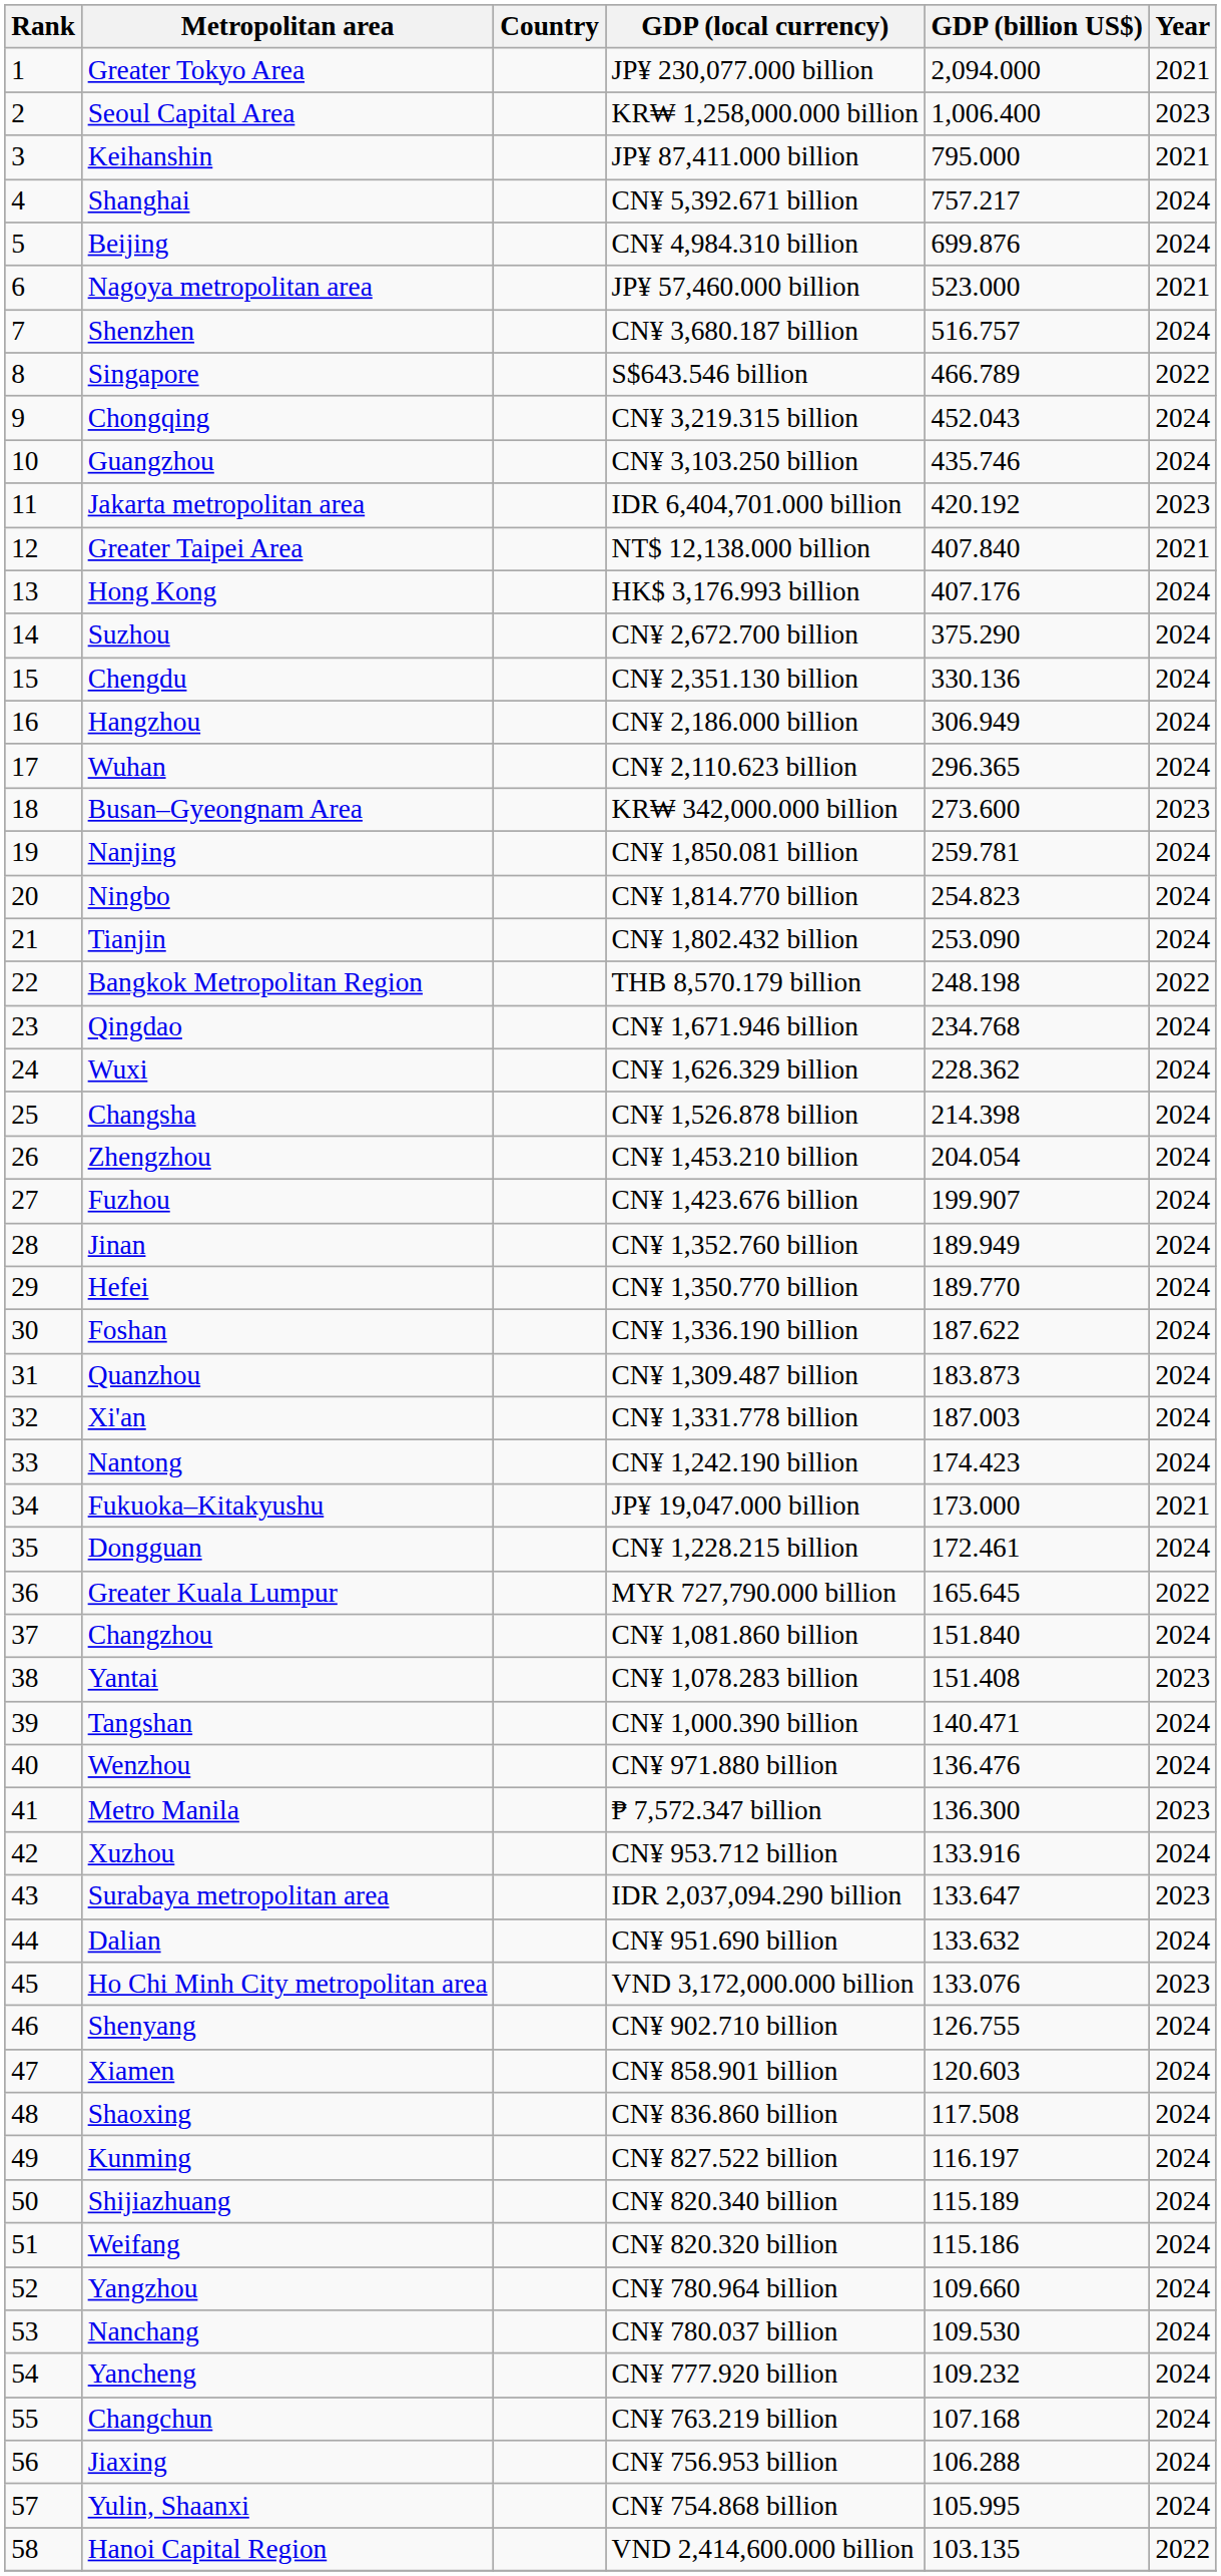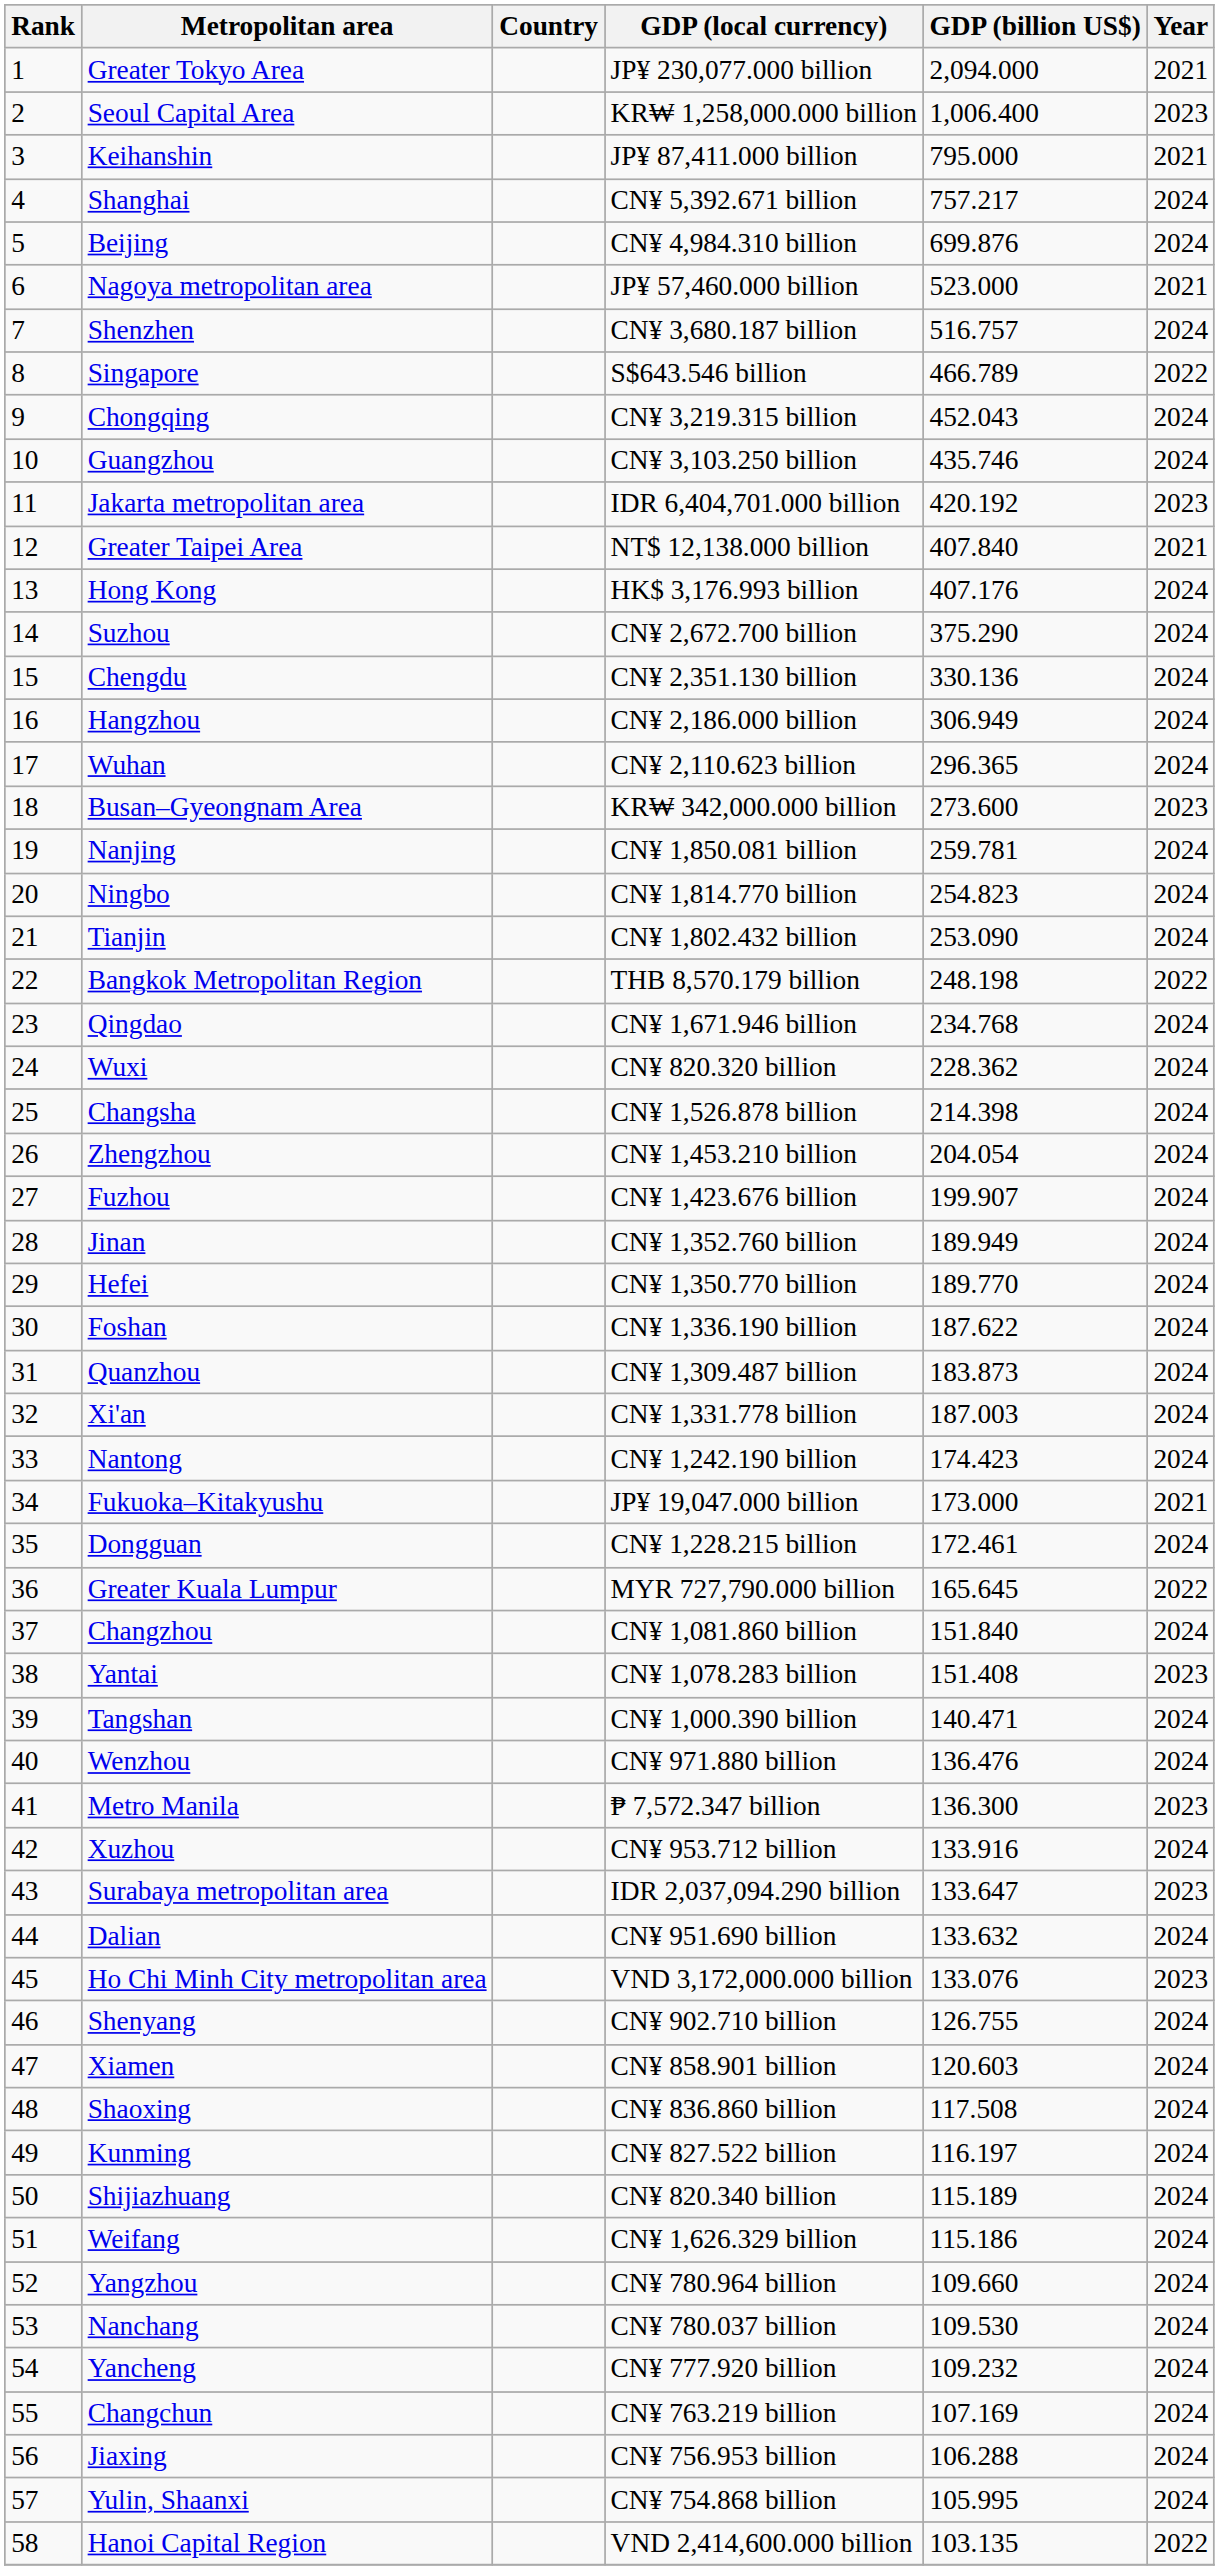 <table class="sortable wikitable">
 <tr>
 <th>Rank</th>
 <th>Metropolitan area</th>
 <th>Country</th>
 <th>GDP (local currency)</th>
 <th>GDP (billion US$)</th>
 <th>Year</th>
 </tr>
 <tr>
 <td>1</td>
 <td><a href='#'>Greater Tokyo Area</a></td>
 <td></td>
 <td>JP¥ 230,077.000 billion</td>
 <td>2,094.000</td>
 <td>2021</td>
 </tr>
 <tr>
 <td>2</td>
 <td><a href='#'>Seoul Capital Area</a></td>
 <td></td>
 <td>KR₩ 1,258,000.000 billion</td>
 <td>1,006.400</td>
 <td>2023 </td>
 </tr>
 <tr>
 <td>3</td>
 <td><a href='#'>Keihanshin</a></td>
 <td></td>
 <td>JP¥ 87,411.000 billion</td>
 <td>795.000</td>
 <td>2021</td>
 </tr>
 <tr>
 <td>4</td>
 <td><a href='#'>Shanghai</a></td>
 <td></td>
 <td>CN¥ 5,392.671 billion</td>
 <td>757.217</td>
 <td>2024</td>
 </tr>
 <tr>
 <td>5</td>
 <td><a href='#'>Beijing</a></td>
 <td></td>
 <td>CN¥ 4,984.310 billion</td>
 <td>699.876</td>
 <td>2024</td>
 </tr>
 <tr>
 <td>6</td>
 <td><a href='#'>Nagoya metropolitan area</a></td>
 <td></td>
 <td>JP¥ 57,460.000 billion</td>
 <td>523.000</td>
 <td>2021</td>
 </tr>
 <tr>
 <td>7</td>
 <td><a href='#'>Shenzhen</a></td>
 <td></td>
 <td>CN¥ 3,680.187 billion</td>
 <td>516.757</td>
 <td>2024</td>
 </tr>
 <tr>
 <td>8</td>
 <td><a href='#'>Singapore</a></td>
 <td></td>
 <td>S$643.546 billion</td>
 <td>466.789</td>
 <td>2022</td>
 </tr>
 <tr>
 <td>9</td>
 <td><a href='#'>Chongqing</a></td>
 <td></td>
 <td>CN¥ 3,219.315 billion</td>
 <td>452.043</td>
 <td>2024</td>
 </tr>
 <tr>
 <td>10</td>
 <td><a href='#'>Guangzhou</a></td>
 <td></td>
 <td>CN¥ 3,103.250 billion</td>
 <td>435.746</td>
 <td>2024</td>
 </tr>
 <tr>
 <td>11</td>
 <td><a href='#'>Jakarta metropolitan area</a></td>
 <td></td>
 <td>IDR 6,404,701.000 billion</td>
 <td>420.192</td>
 <td>2023</td>
 </tr>
 <tr>
 <td>12</td>
 <td><a href='#'>Greater Taipei Area</a></td>
 <td></td>
 <td>NT$ 12,138.000 billion</td>
 <td>407.840</td>
 <td>2021</td>
 </tr>
 <tr>
 <td>13</td>
 <td><a href='#'>Hong Kong</a></td>
 <td></td>
 <td>HK$ 3,176.993 billion</td>
 <td>407.176</td>
 <td>2024 </td>
 </tr>
 <tr>
 <td>14</td>
 <td><a href='#'>Suzhou</a></td>
 <td></td>
 <td>CN¥ 2,672.700 billion</td>
 <td>375.290</td>
 <td>2024</td>
 </tr>
 <tr>
 <td>15</td>
 <td><a href='#'>Chengdu</a></td>
 <td></td>
 <td>CN¥ 2,351.130 billion</td>
 <td>330.136</td>
 <td>2024</td>
 </tr>
 <tr>
 <td>16</td>
 <td><a href='#'>Hangzhou</a></td>
 <td></td>
 <td>CN¥ 2,186.000 billion</td>
 <td>306.949</td>
 <td>2024</td>
 </tr>
 <tr>
 <td>17</td>
 <td><a href='#'>Wuhan</a></td>
 <td></td>
 <td>CN¥ 2,110.623 billion</td>
 <td>296.365</td>
 <td>2024</td>
 </tr>
 <tr>
 <td>18</td>
 <td><a href='#'>Busan–Gyeongnam Area</a></td>
 <td></td>
 <td>KR₩ 342,000.000 billion</td>
 <td>273.600</td>
 <td>2023</td>
 </tr>
 <tr>
 <td>19</td>
 <td><a href='#'>Nanjing</a></td>
 <td></td>
 <td>CN¥ 1,850.081 billion</td>
 <td>259.781</td>
 <td>2024</td>
 </tr>
 <tr>
 <td>20</td>
 <td><a href='#'>Ningbo</a></td>
 <td></td>
 <td>CN¥ 1,814.770 billion</td>
 <td>254.823</td>
 <td>2024</td>
 </tr>
 <tr>
 <td>21</td>
 <td><a href='#'>Tianjin</a></td>
 <td></td>
 <td>CN¥ 1,802.432 billion</td>
 <td>253.090</td>
 <td>2024</td>
 </tr>
 <tr>
 <td>22</td>
 <td><a href='#'>Bangkok Metropolitan Region</a></td>
 <td></td>
 <td>THB 8,570.179 billion</td>
 <td>248.198</td>
 <td>2022</td>
 </tr>
 <tr>
 <td>23</td>
 <td><a href='#'>Qingdao</a></td>
 <td></td>
 <td>CN¥ 1,671.946 billion</td>
 <td>234.768</td>
 <td>2024</td>
 </tr>
 <tr>
 <td>24</td>
 <td><a href='#'>Wuxi</a></td>
 <td></td>
-<td>CN¥ 1,626.329 billion</td>
+<td>CN¥ 820.320 billion</td>
 <td>228.362</td>
 <td>2024</td>
 </tr>
 <tr>
 <td>25</td>
 <td><a href='#'>Changsha</a></td>
 <td></td>
 <td>CN¥ 1,526.878 billion</td>
 <td>214.398</td>
 <td>2024</td>
 </tr>
 <tr>
 <td>26</td>
 <td><a href='#'>Zhengzhou</a></td>
 <td></td>
 <td>CN¥ 1,453.210 billion</td>
 <td>204.054</td>
 <td>2024</td>
 </tr>
 <tr>
 <td>27</td>
 <td><a href='#'>Fuzhou</a></td>
 <td></td>
 <td>CN¥ 1,423.676 billion</td>
 <td>199.907</td>
 <td>2024</td>
 </tr>
 <tr>
 <td>28</td>
 <td><a href='#'>Jinan</a></td>
 <td></td>
 <td>CN¥ 1,352.760 billion</td>
 <td>189.949</td>
 <td>2024</td>
 </tr>
 <tr>
 <td>29</td>
 <td><a href='#'>Hefei</a></td>
 <td></td>
 <td>CN¥ 1,350.770 billion</td>
 <td>189.770</td>
 <td>2024</td>
 </tr>
 <tr>
 <td>30</td>
 <td><a href='#'>Foshan</a></td>
 <td></td>
 <td>CN¥ 1,336.190 billion</td>
 <td>187.622</td>
 <td>2024</td>
 </tr>
 <tr>
 <td>31</td>
 <td><a href='#'>Quanzhou</a></td>
 <td></td>
 <td>CN¥ 1,309.487 billion</td>
 <td>183.873</td>
 <td>2024</td>
 </tr>
 <tr>
 <td>32</td>
 <td><a href='#'>Xi'an</a></td>
 <td></td>
 <td>CN¥ 1,331.778 billion</td>
 <td>187.003</td>
 <td>2024</td>
 </tr>
 <tr>
 <td>33</td>
 <td><a href='#'>Nantong</a></td>
 <td></td>
 <td>CN¥ 1,242.190 billion</td>
 <td>174.423</td>
 <td>2024</td>
 </tr>
 <tr>
 <td>34</td>
 <td><a href='#'>Fukuoka–Kitakyushu</a></td>
 <td></td>
 <td>JP¥ 19,047.000 billion</td>
 <td>173.000</td>
 <td>2021</td>
 </tr>
 <tr>
 <td>35</td>
 <td><a href='#'>Dongguan</a></td>
 <td></td>
 <td>CN¥ 1,228.215 billion</td>
 <td>172.461</td>
 <td>2024</td>
 </tr>
 <tr>
 <td>36</td>
 <td><a href='#'>Greater Kuala Lumpur</a></td>
 <td></td>
 <td>MYR 727,790.000 billion</td>
 <td>165.645</td>
 <td>2022</td>
 </tr>
 <tr>
 <td>37</td>
 <td><a href='#'>Changzhou</a></td>
 <td></td>
 <td>CN¥ 1,081.860 billion</td>
 <td>151.840</td>
 <td>2024</td>
 </tr>
 <tr>
 <td>38</td>
 <td><a href='#'>Yantai</a></td>
 <td></td>
 <td>CN¥ 1,078.283 billion</td>
 <td>151.408</td>
 <td>2023</td>
 </tr>
 <tr>
 <td>39</td>
 <td><a href='#'>Tangshan</a></td>
 <td></td>
 <td>CN¥ 1,000.390 billion</td>
 <td>140.471</td>
 <td>2024</td>
 </tr>
 <tr>
 <td>40</td>
 <td><a href='#'>Wenzhou</a></td>
 <td></td>
 <td>CN¥ 971.880 billion</td>
 <td>136.476</td>
 <td>2024</td>
 </tr>
 <tr>
 <td>41</td>
 <td><a href='#'>Metro Manila</a></td>
 <td></td>
 <td>₱ 7,572.347 billion</td>
 <td>136.300</td>
 <td>2023</td>
 </tr>
 <tr>
 <td>42</td>
 <td><a href='#'>Xuzhou</a></td>
 <td></td>
 <td>CN¥ 953.712 billion</td>
 <td>133.916</td>
 <td>2024 </td>
 </tr>
 <tr>
 <td>43</td>
 <td><a href='#'>Surabaya metropolitan area</a></td>
 <td></td>
 <td>IDR 2,037,094.290 billion</td>
 <td>133.647</td>
 <td>2023</td>
 </tr>
 <tr>
 <td>44</td>
 <td><a href='#'>Dalian</a></td>
 <td></td>
 <td>CN¥ 951.690 billion</td>
 <td>133.632</td>
 <td>2024</td>
 </tr>
 <tr>
 <td>45</td>
 <td><a href='#'>Ho Chi Minh City metropolitan area</a></td>
 <td></td>
 <td>VND 3,172,000.000 billion</td>
 <td>133.076</td>
 <td>2023</td>
 </tr>
 <tr>
 <td>46</td>
 <td><a href='#'>Shenyang</a></td>
 <td></td>
 <td>CN¥ 902.710 billion</td>
 <td>126.755</td>
 <td>2024</td>
 </tr>
 <tr>
 <td>47</td>
 <td><a href='#'>Xiamen</a></td>
 <td></td>
 <td>CN¥ 858.901 billion</td>
 <td>120.603</td>
 <td>2024</td>
 </tr>
 <tr>
 <td>48</td>
 <td><a href='#'>Shaoxing</a></td>
 <td></td>
 <td>CN¥ 836.860 billion</td>
 <td>117.508</td>
 <td>2024</td>
 </tr>
 <tr>
 <td>49</td>
 <td><a href='#'>Kunming</a></td>
 <td></td>
 <td>CN¥ 827.522 billion</td>
 <td>116.197</td>
 <td>2024</td>
 </tr>
 <tr>
 <td>50</td>
 <td><a href='#'>Shijiazhuang</a></td>
 <td></td>
 <td>CN¥ 820.340 billion</td>
 <td>115.189</td>
 <td>2024</td>
 </tr>
 <tr>
 <td>51</td>
 <td><a href='#'>Weifang</a></td>
 <td></td>
-<td>CN¥ 820.320 billion</td>
+<td>CN¥ 1,626.329 billion</td>
 <td>115.186</td>
 <td>2024</td>
 </tr>
 <tr>
 <td>52</td>
 <td><a href='#'>Yangzhou</a></td>
 <td></td>
 <td>CN¥ 780.964 billion</td>
 <td>109.660</td>
 <td>2024</td>
 </tr>
 <tr>
 <td>53</td>
 <td><a href='#'>Nanchang</a></td>
 <td></td>
 <td>CN¥ 780.037 billion</td>
 <td>109.530</td>
 <td>2024</td>
 </tr>
 <tr>
 <td>54</td>
 <td><a href='#'>Yancheng</a></td>
 <td></td>
 <td>CN¥ 777.920 billion</td>
 <td>109.232</td>
 <td>2024</td>
 </tr>
 <tr>
 <td>55</td>
 <td><a href='#'>Changchun</a></td>
 <td></td>
 <td>CN¥ 763.219 billion</td>
-<td>107.168</td>
+<td>107.169</td>
 <td>2024</td>
 </tr>
 <tr>
 <td>56</td>
 <td><a href='#'>Jiaxing</a></td>
 <td></td>
 <td>CN¥ 756.953 billion</td>
 <td>106.288</td>
 <td>2024</td>
 </tr>
 <tr>
 <td>57</td>
 <td><a href='#'>Yulin, Shaanxi</a></td>
 <td></td>
 <td>CN¥ 754.868 billion</td>
 <td>105.995</td>
 <td>2024</td>
 </tr>
 <tr>
 <td>58</td>
 <td><a href='#'>Hanoi Capital Region</a></td>
 <td></td>
 <td>VND 2,414,600.000 billion</td>
 <td>103.135</td>
 <td>2022</td>
 </tr>
 <tr>
 </tr>
 </table>
